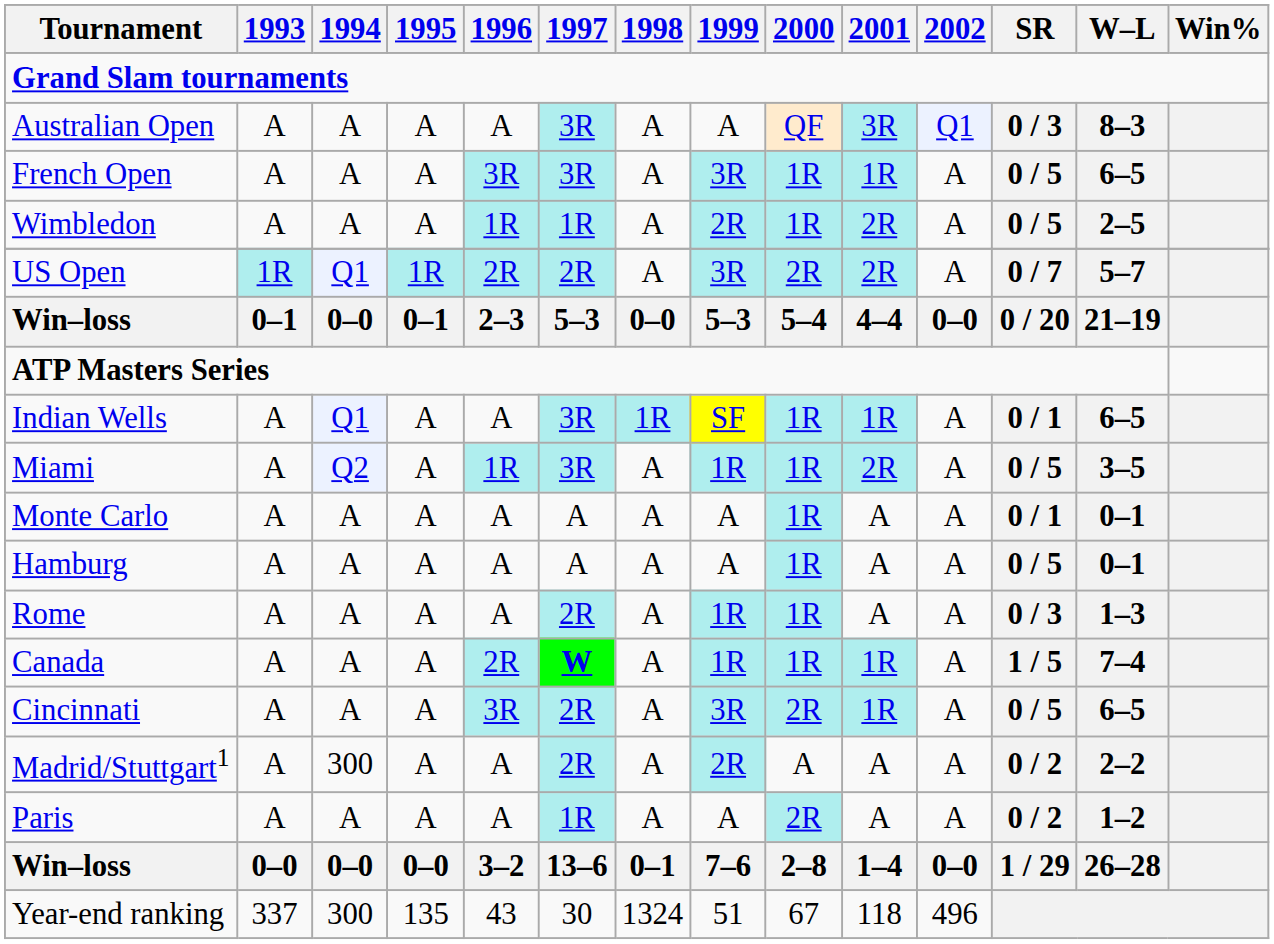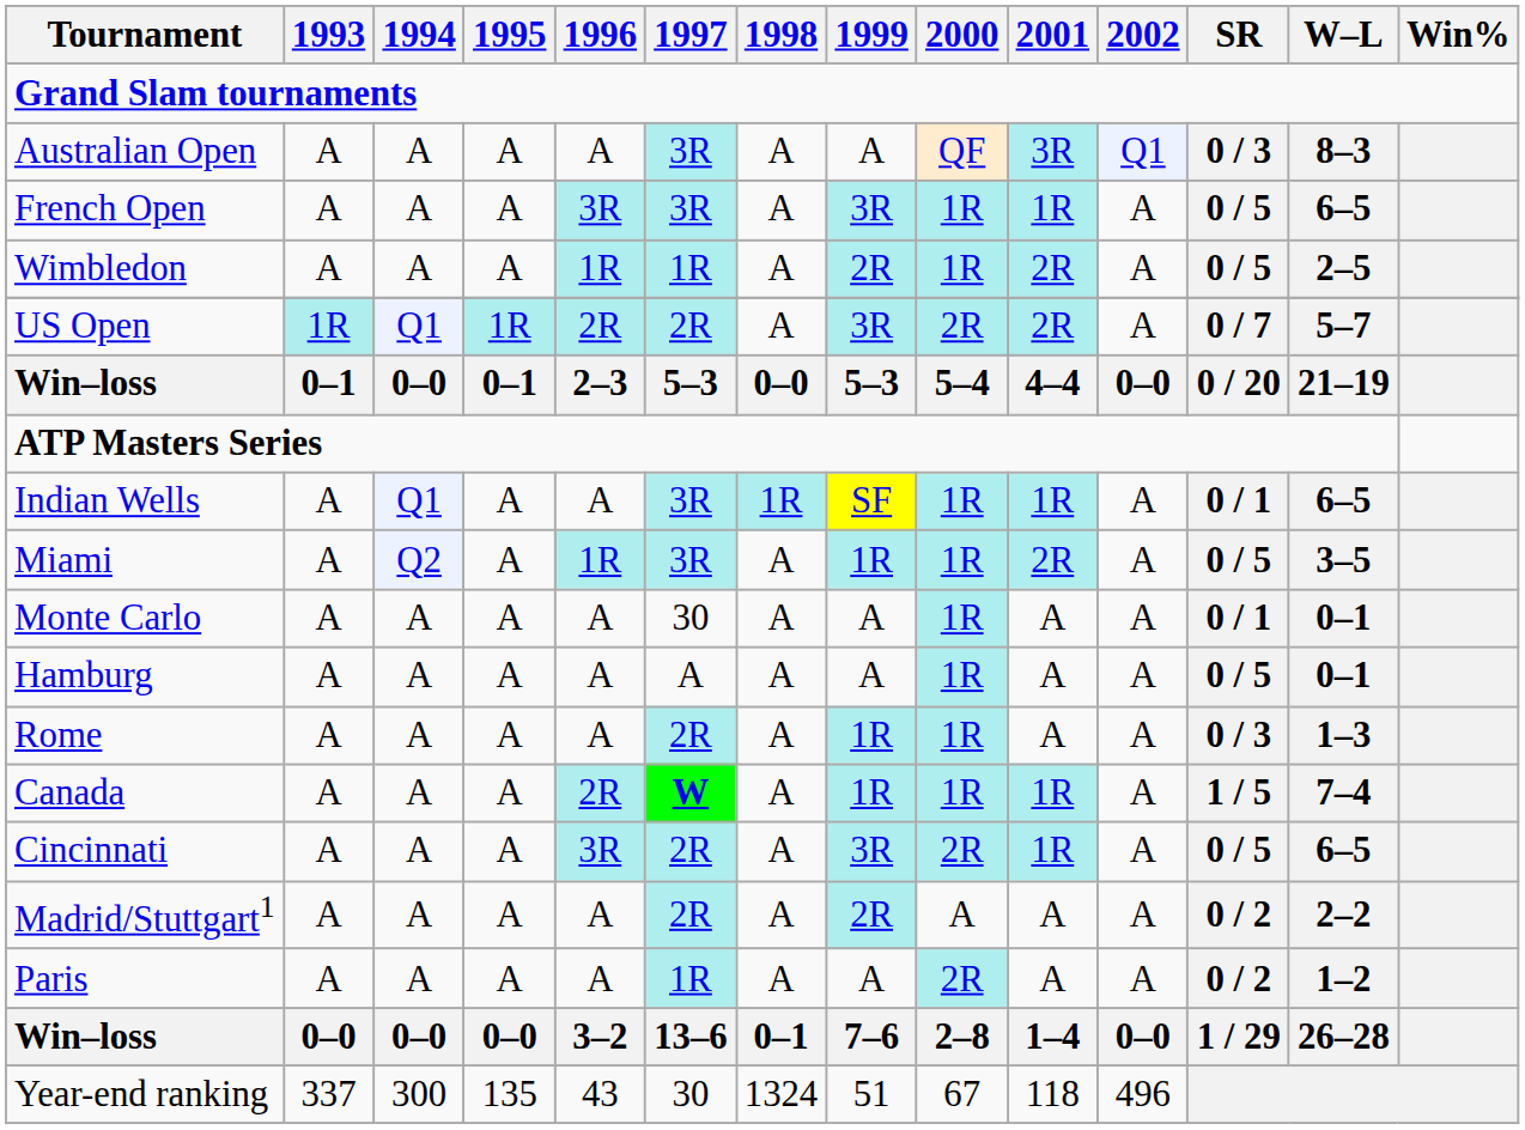 <table class=wikitable style=text-align:center>
 <tr>
 <th>Tournament</th>
 <th><a href='#'>1993</a></th>
 <th><a href='#'>1994</a></th>
 <th><a href='#'>1995</a></th>
 <th><a href='#'>1996</a></th>
 <th><a href='#'>1997</a></th>
 <th><a href='#'>1998</a></th>
 <th><a href='#'>1999</a></th>
 <th><a href='#'>2000</a></th>
 <th><a href='#'>2001</a></th>
 <th><a href='#'>2002</a></th>
 <th>SR</th>
 <th>W–L</th>
 <th>Win%</th>
 </tr>
 <tr>
 <td colspan=25 style=text-align:left><a href='#'><strong>Grand Slam tournaments</strong></a></td>
 </tr>
 <tr>
 <td align=left><a href='#'>Australian Open</a></td>
 <td>A</td>
 <td>A</td>
 <td>A</td>
 <td>A</td>
 <td bgcolor=afeeee><a href='#'>3R</a></td>
 <td>A</td>
 <td>A</td>
 <td bgcolor=ffebcd><a href='#'>QF</a></td>
 <td bgcolor=afeeee><a href='#'>3R</a></td>
 <td bgcolor=ecf2ff><a href='#'>Q1</a></td>
 <th>0 / 3</th>
 <th>8–3</th>
 <th></th>
 </tr>
 <tr>
 <td align=left><a href='#'>French Open</a></td>
 <td>A</td>
 <td>A</td>
 <td>A</td>
 <td bgcolor=afeeee><a href='#'>3R</a></td>
 <td bgcolor=afeeee><a href='#'>3R</a></td>
 <td>A</td>
 <td bgcolor=afeeee><a href='#'>3R</a></td>
 <td bgcolor=afeeee><a href='#'>1R</a></td>
 <td bgcolor=afeeee><a href='#'>1R</a></td>
 <td>A</td>
 <th>0 / 5</th>
 <th>6–5</th>
 <th></th>
 </tr>
 <tr>
 <td align=left><a href='#'>Wimbledon</a></td>
 <td>A</td>
 <td>A</td>
 <td>A</td>
 <td bgcolor=afeeee><a href='#'>1R</a></td>
 <td bgcolor=afeeee><a href='#'>1R</a></td>
 <td>A</td>
 <td bgcolor=afeeee><a href='#'>2R</a></td>
 <td bgcolor=afeeee><a href='#'>1R</a></td>
 <td bgcolor=afeeee><a href='#'>2R</a></td>
 <td>A</td>
 <th>0 / 5</th>
 <th>2–5</th>
 <th></th>
 </tr>
 <tr>
 </tr>
 <tr>
 <td align=left><a href='#'>US Open</a></td>
 <td bgcolor=afeeee><a href='#'>1R</a></td>
 <td bgcolor=ecf2ff><a href='#'>Q1</a></td>
 <td bgcolor=afeeee><a href='#'>1R</a></td>
 <td bgcolor=afeeee><a href='#'>2R</a></td>
 <td bgcolor=afeeee><a href='#'>2R</a></td>
 <td>A</td>
 <td bgcolor=afeeee><a href='#'>3R</a></td>
 <td bgcolor=afeeee><a href='#'>2R</a></td>
 <td bgcolor=afeeee><a href='#'>2R</a></td>
 <td>A</td>
 <th>0 / 7</th>
 <th>5–7</th>
 <th></th>
 </tr>
 <tr>
 <th style=text-align:left>Win–loss</th>
 <th>0–1</th>
 <th>0–0</th>
 <th>0–1</th>
 <th>2–3</th>
 <th>5–3</th>
 <th>0–0</th>
 <th>5–3</th>
 <th>5–4</th>
 <th>4–4</th>
 <th>0–0</th>
 <th>0 / 20</th>
 <th>21–19</th>
 <th></th>
 </tr>
 <tr>
 <td colspan=13 align=left><strong>ATP Masters Series</strong></td>
 </tr>
 <tr>
 <td align=left><a href='#'>Indian Wells</a></td>
 <td>A</td>
 <td bgcolor=ecf2ff><a href='#'>Q1</a></td>
 <td>A</td>
 <td>A</td>
 <td bgcolor=afeeee><a href='#'>3R</a></td>
 <td bgcolor=afeeee><a href='#'>1R</a></td>
 <td bgcolor=yellow><a href='#'>SF</a></td>
 <td bgcolor=afeeee><a href='#'>1R</a></td>
 <td bgcolor=afeeee><a href='#'>1R</a></td>
 <td>A</td>
 <th>0 / 1</th>
 <th>6–5</th>
 <th></th>
 </tr>
 <tr>
 <td align=left><a href='#'>Miami</a></td>
 <td>A</td>
 <td bgcolor=ecf2ff><a href='#'>Q2</a></td>
 <td>A</td>
 <td bgcolor=afeeee><a href='#'>1R</a></td>
 <td bgcolor=afeeee><a href='#'>3R</a></td>
 <td>A</td>
 <td bgcolor=afeeee><a href='#'>1R</a></td>
 <td bgcolor=afeeee><a href='#'>1R</a></td>
 <td bgcolor=afeeee><a href='#'>2R</a></td>
 <td>A</td>
 <th>0 / 5</th>
 <th>3–5</th>
 <th></th>
 </tr>
 <tr>
 <td align=left><a href='#'>Monte Carlo</a></td>
 <td>A</td>
 <td>A</td>
 <td>A</td>
 <td>A</td>
-<td>A</td>
+<td>30</td>
 <td>A</td>
 <td>A</td>
 <td bgcolor=afeeee><a href='#'>1R</a></td>
 <td>A</td>
 <td>A</td>
 <th>0 / 1</th>
 <th>0–1</th>
 <th></th>
 </tr>
 <tr>
 <td align=left><a href='#'>Hamburg</a></td>
 <td>A</td>
 <td>A</td>
 <td>A</td>
 <td>A</td>
 <td>A</td>
 <td>A</td>
 <td>A</td>
 <td bgcolor=afeeee><a href='#'>1R</a></td>
 <td>A</td>
 <td>A</td>
 <th>0 / 5</th>
 <th>0–1</th>
 <th></th>
 </tr>
 <tr>
 <td align=left><a href='#'>Rome</a></td>
 <td>A</td>
 <td>A</td>
 <td>A</td>
 <td>A</td>
 <td bgcolor=afeeee><a href='#'>2R</a></td>
 <td>A</td>
 <td bgcolor=afeeee><a href='#'>1R</a></td>
 <td bgcolor=afeeee><a href='#'>1R</a></td>
 <td>A</td>
 <td>A</td>
 <th>0 / 3</th>
 <th>1–3</th>
 <th></th>
 </tr>
 <tr>
 <td align=left><a href='#'>Canada</a></td>
 <td>A</td>
 <td>A</td>
 <td>A</td>
 <td bgcolor=afeeee><a href='#'>2R</a></td>
 <td bgcolor=lime><a href='#'><strong>W</strong></a></td>
 <td>A</td>
 <td bgcolor=afeeee><a href='#'>1R</a></td>
 <td bgcolor=afeeee><a href='#'>1R</a></td>
 <td bgcolor=afeeee><a href='#'>1R</a></td>
 <td>A</td>
 <th>1 / 5</th>
 <th>7–4</th>
 <th></th>
 </tr>
 <tr>
 <td align=left><a href='#'>Cincinnati</a></td>
 <td>A</td>
 <td>A</td>
 <td>A</td>
 <td bgcolor=afeeee><a href='#'>3R</a></td>
 <td bgcolor=afeeee><a href='#'>2R</a></td>
 <td>A</td>
 <td bgcolor=afeeee><a href='#'>3R</a></td>
 <td bgcolor=afeeee><a href='#'>2R</a></td>
 <td bgcolor=afeeee><a href='#'>1R</a></td>
 <td>A</td>
 <th>0 / 5</th>
 <th>6–5</th>
 <th></th>
 </tr>
 <tr>
 <td align=left><a href='#'>Madrid/Stuttgart</a><sup>1</sup></td>
 <td>A</td>
-<td>300</td>
+<td>A</td>
 <td>A</td>
 <td>A</td>
 <td bgcolor=afeeee><a href='#'>2R</a></td>
 <td>A</td>
 <td bgcolor=afeeee><a href='#'>2R</a></td>
 <td>A</td>
 <td>A</td>
 <td>A</td>
 <th>0 / 2</th>
 <th>2–2</th>
 <th></th>
 </tr>
 <tr>
 <td align=left><a href='#'>Paris</a></td>
 <td>A</td>
 <td>A</td>
 <td>A</td>
 <td>A</td>
 <td bgcolor=afeeee><a href='#'>1R</a></td>
 <td>A</td>
 <td>A</td>
 <td bgcolor=afeeee><a href='#'>2R</a></td>
 <td>A</td>
 <td>A</td>
 <th>0 / 2</th>
 <th>1–2</th>
 <th></th>
 </tr>
 <tr>
 <th style=text-align:left>Win–loss</th>
 <th>0–0</th>
 <th>0–0</th>
 <th>0–0</th>
 <th>3–2</th>
 <th>13–6</th>
 <th>0–1</th>
 <th>7–6</th>
 <th>2–8</th>
 <th>1–4</th>
 <th>0–0</th>
 <th>1 / 29</th>
 <th>26–28</th>
 <th></th>
 </tr>
 <tr>
 <td align=left>Year-end ranking</td>
 <td>337</td>
 <td>300</td>
 <td>135</td>
 <td>43</td>
 <td>30</td>
 <td>1324</td>
 <td>51</td>
 <td>67</td>
 <td>118</td>
 <td>496</td>
 <th colspan=3></th>
 </tr>
 </table>
